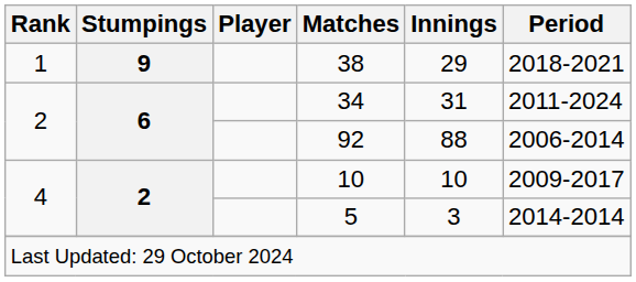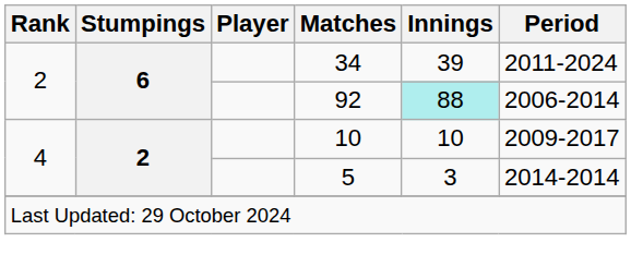 <table class="wikitable plainrowheaders sortable">
 <tr>
 <th scope=col>Rank</th>
 <th scope=col>Stumpings</th>
 <th scope=col>Player</th>
 <th scope=col>Matches</th>
 <th scope=col>Innings</th>
 <th scope=col>Period</th>
 </tr>
 <tr>
-<td align=center>1</td>
-<th scope=row style=text-align:center;>9</th>
-<td></td>
-<td align=center>38</td>
-<td align=center>29</td>
-<td>2018-2021</td>
-</tr>
-<tr>
 <td align=center rowspan=2>2</td>
 <th scope=row style=text-align:center; rowspan=2>6</th>
 <td></td>
 <td align=center>34</td>
-<td align=center>31</td>
+<td align=center>39</td>
 <td>2011-2024</td>
 </tr>
 <tr>
 <td></td>
 <td align=center>92</td>
-<td align=center>88</td>
+<td align=center style="background: paleturquoise;">88</td>
 <td>2006-2014</td>
 </tr>
 <tr>
 <td align=center rowspan=2>4</td>
 <th scope=row style=text-align:center; rowspan=2>2</th>
 <td></td>
 <td align=center>10</td>
 <td align=center>10</td>
 <td>2009-2017</td>
 </tr>
 <tr>
 <td></td>
 <td align=center>5</td>
 <td align=center>3</td>
 <td>2014-2014</td>
 </tr>
 <tr>
 </tr>
 <tr class=sortbottom>
 <td colspan=6><small>Last Updated: 29 October 2024</small></td>
 </tr>
 </table>
